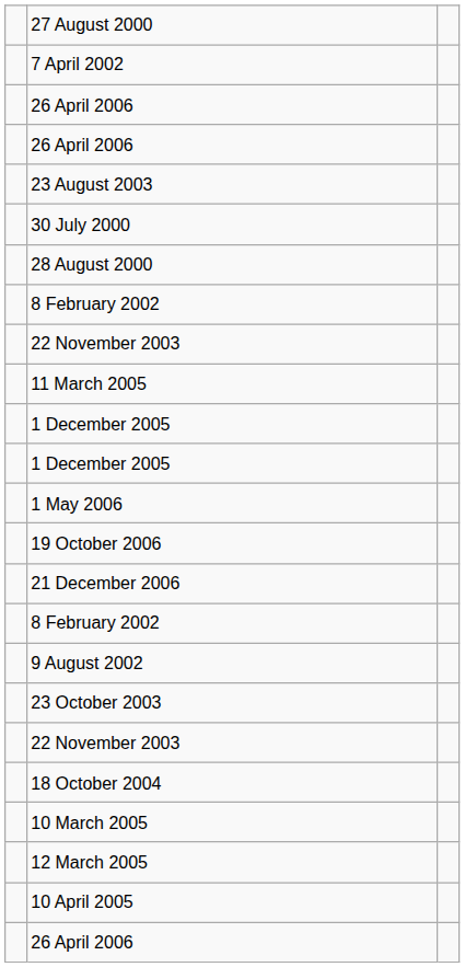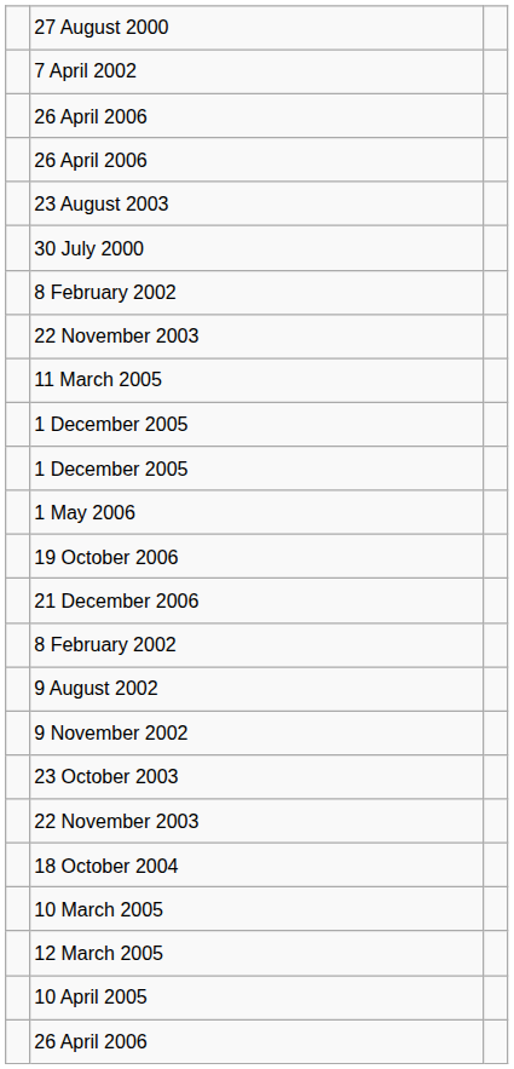 <table class="wikitable" style="font-size: 80%; float: left; width: 26em; margin-right: 1em; height: 700px">
 <tr>
 <td></td>
 <td>27 August 2000</td>
 <td></td>
 </tr>
 <tr>
 <td></td>
 <td>7 April 2002</td>
 <td></td>
 </tr>
 <tr>
 <td></td>
 <td>26 April 2006</td>
 <td></td>
 </tr>
 <tr>
 <td></td>
 <td>26 April 2006</td>
 <td></td>
 </tr>
 <tr>
 <td></td>
 <td>23 August 2003</td>
 <td></td>
 </tr>
 <tr>
 <td></td>
 <td>30 July 2000</td>
-<td></td>
-</tr>
-<tr>
-<td></td>
-<td>28 August 2000</td>
 <td></td>
 </tr>
 <tr>
 <td></td>
 <td>8 February 2002</td>
 <td></td>
 </tr>
 <tr>
 <td></td>
 <td>22 November 2003</td>
 <td></td>
 </tr>
 <tr>
 <td></td>
 <td>11 March 2005</td>
 <td></td>
 </tr>
 <tr>
 <td></td>
 <td>1 December 2005</td>
 <td></td>
 </tr>
 <tr>
 <td></td>
 <td>1 December 2005</td>
 <td></td>
 </tr>
 <tr>
 <td></td>
 <td>1 May 2006</td>
 <td></td>
 </tr>
 <tr>
 <td></td>
 <td>19 October 2006</td>
 <td></td>
 </tr>
 <tr>
 <td></td>
 <td>21 December 2006</td>
 <td></td>
 </tr>
 <tr>
 <td></td>
 <td>8 February 2002</td>
 <td></td>
 </tr>
 <tr>
 <td></td>
 <td>9 August 2002</td>
 <td></td>
 </tr>
 <tr>
 <td></td>
+<td>9 November 2002</td>
+<td></td>
+</tr>
+<tr>
+<td></td>
 <td>23 October 2003</td>
 <td></td>
 </tr>
 <tr>
 <td></td>
 <td>22 November 2003</td>
 <td></td>
 </tr>
 <tr>
 <td></td>
 <td>18 October 2004</td>
 <td></td>
 </tr>
 <tr>
 <td></td>
 <td>10 March 2005</td>
 <td></td>
 </tr>
 <tr>
 <td></td>
 <td>12 March 2005</td>
 <td></td>
 </tr>
 <tr>
 <td></td>
 <td>10 April 2005</td>
 <td></td>
 </tr>
 <tr>
 <td></td>
 <td>26 April 2006</td>
 <td></td>
 </tr>
 </table>
